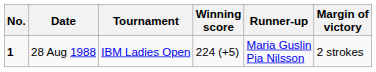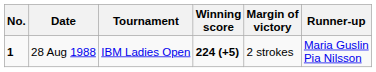 <table class="wikitable" style="font-size:95%;">
 <tr>
 <th>No.</th>
 <th>Date</th>
 <th>Tournament</th>
 <th>Winning<br>score</th>
+<th>Margin of<br>victory</th>
 <th>Runner-up</th>
-<th>Margin of<br>victory</th>
 </tr>
 <tr>
 <td><strong>1</strong></td>
 <td>28 Aug <a href='#'>1988</a></td>
 <td><a href='#'>IBM Ladies Open</a></td>
-<td>224 (+5)</td>
+<td><strong>224 (+5)</strong></td>
+<td>2 strokes</td>
 <td> <a href='#'>Maria Guslin</a><br> <a href='#'>Pia Nilsson</a></td>
-<td>2 strokes</td>
 </tr>
 </table>
